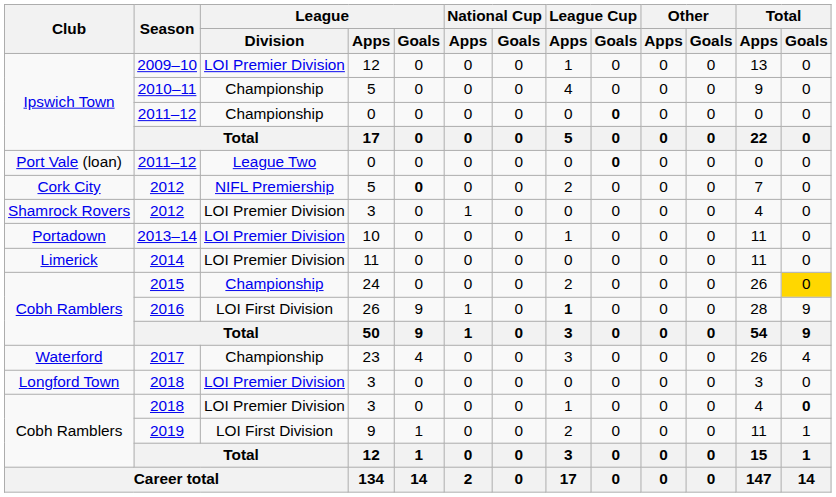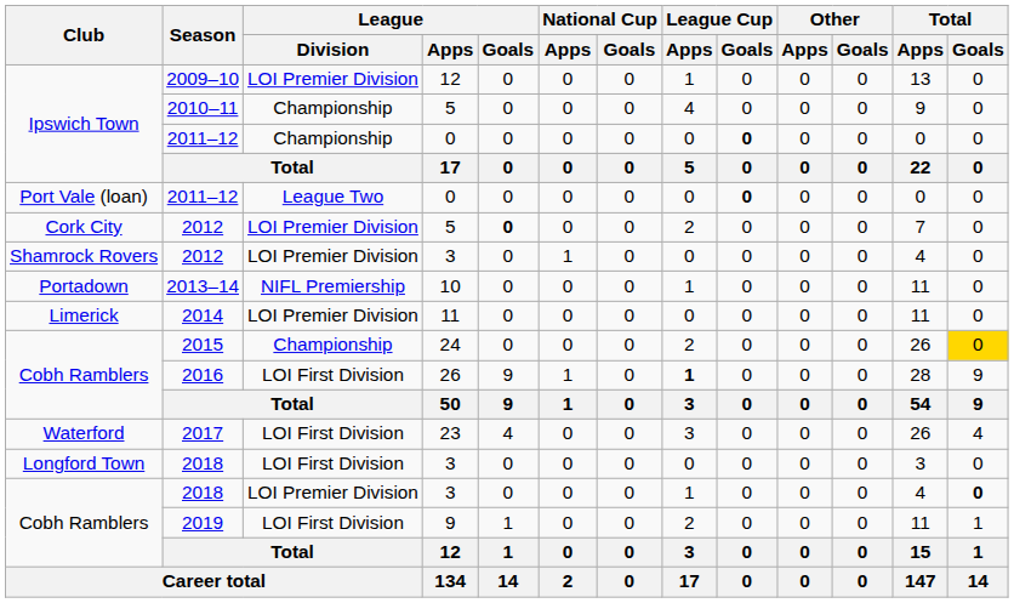 <table class="wikitable" style="text-align:center">
 <tr>
 <th rowspan=2>Club</th>
 <th rowspan=2>Season</th>
 <th colspan="3">League</th>
 <th colspan=2>National Cup</th>
 <th colspan=2>League Cup</th>
 <th colspan=2>Other</th>
 <th colspan=2>Total</th>
 </tr>
 <tr>
 <th>Division</th>
 <th>Apps</th>
 <th>Goals</th>
 <th>Apps</th>
 <th>Goals</th>
 <th>Apps</th>
 <th>Goals</th>
 <th>Apps</th>
 <th>Goals</th>
 <th>Apps</th>
 <th>Goals</th>
 </tr>
 <tr>
 <td rowspan=4><a href='#'>Ipswich Town</a></td>
 <td><a href='#'>2009–10</a></td>
 <td><a href='#'>LOI Premier Division</a></td>
 <td>12</td>
 <td>0</td>
 <td>0</td>
 <td>0</td>
 <td>1</td>
 <td>0</td>
 <td>0</td>
 <td>0</td>
 <td>13</td>
 <td>0</td>
 </tr>
 <tr>
 <td><a href='#'>2010–11</a></td>
 <td>Championship</td>
 <td>5</td>
 <td>0</td>
 <td>0</td>
 <td>0</td>
 <td>4</td>
 <td>0</td>
 <td>0</td>
 <td>0</td>
 <td>9</td>
 <td>0</td>
 </tr>
 <tr>
 <td><a href='#'>2011–12</a></td>
 <td>Championship</td>
 <td>0</td>
 <td>0</td>
 <td>0</td>
 <td>0</td>
 <td>0</td>
 <td><strong>0</strong></td>
 <td>0</td>
 <td>0</td>
 <td>0</td>
 <td>0</td>
 </tr>
 <tr>
 <th colspan=2>Total</th>
 <th>17</th>
 <th>0</th>
 <th>0</th>
 <th>0</th>
 <th>5</th>
 <th>0</th>
 <th>0</th>
 <th>0</th>
 <th>22</th>
 <th>0</th>
 </tr>
 <tr>
 <td><a href='#'>Port Vale</a> (loan)</td>
 <td><a href='#'>2011–12</a></td>
 <td><a href='#'>League Two</a></td>
 <td>0</td>
 <td>0</td>
 <td>0</td>
 <td>0</td>
 <td>0</td>
 <td><strong>0</strong></td>
 <td>0</td>
 <td>0</td>
 <td>0</td>
 <td>0</td>
 </tr>
 <tr>
 <td><a href='#'>Cork City</a></td>
 <td><a href='#'>2012</a></td>
-<td><a href='#'>NIFL Premiership</a></td>
+<td><a href='#'>LOI Premier Division</a></td>
 <td>5</td>
 <td><strong>0</strong></td>
 <td>0</td>
 <td>0</td>
 <td>2</td>
 <td>0</td>
 <td>0</td>
 <td>0</td>
 <td>7</td>
 <td>0</td>
 </tr>
 <tr>
 <td><a href='#'>Shamrock Rovers</a></td>
 <td><a href='#'>2012</a></td>
 <td>LOI Premier Division</td>
 <td>3</td>
 <td>0</td>
 <td>1</td>
 <td>0</td>
 <td>0</td>
 <td>0</td>
 <td>0</td>
 <td>0</td>
 <td>4</td>
 <td>0</td>
 </tr>
 <tr>
 <td><a href='#'>Portadown</a></td>
 <td><a href='#'>2013–14</a></td>
-<td><a href='#'>LOI Premier Division</a></td>
+<td><a href='#'>NIFL Premiership</a></td>
 <td>10</td>
 <td>0</td>
 <td>0</td>
 <td>0</td>
 <td>1</td>
 <td>0</td>
 <td>0</td>
 <td>0</td>
 <td>11</td>
 <td>0</td>
 </tr>
 <tr>
 <td><a href='#'>Limerick</a></td>
 <td><a href='#'>2014</a></td>
 <td>LOI Premier Division</td>
 <td>11</td>
 <td>0</td>
 <td>0</td>
 <td>0</td>
 <td>0</td>
 <td>0</td>
 <td>0</td>
 <td>0</td>
 <td>11</td>
 <td>0</td>
 </tr>
 <tr>
 <td rowspan=3><a href='#'>Cobh Ramblers</a></td>
 <td><a href='#'>2015</a></td>
 <td><a href='#'>Championship</a></td>
 <td>24</td>
 <td>0</td>
 <td>0</td>
 <td>0</td>
 <td>2</td>
 <td>0</td>
 <td>0</td>
 <td>0</td>
 <td>26</td>
 <td style="background: gold;">0</td>
 </tr>
 <tr>
 <td><a href='#'>2016</a></td>
 <td>LOI First Division</td>
 <td>26</td>
 <td>9</td>
 <td>1</td>
 <td>0</td>
 <td><strong>1</strong></td>
 <td>0</td>
 <td>0</td>
 <td>0</td>
 <td>28</td>
 <td>9</td>
 </tr>
 <tr>
 <th colspan=2>Total</th>
 <th>50</th>
 <th>9</th>
 <th>1</th>
 <th>0</th>
 <th>3</th>
 <th>0</th>
 <th>0</th>
 <th>0</th>
 <th>54</th>
 <th>9</th>
 </tr>
 <tr>
 <td><a href='#'>Waterford</a></td>
 <td><a href='#'>2017</a></td>
-<td>Championship</td>
+<td>LOI First Division</td>
 <td>23</td>
 <td>4</td>
 <td>0</td>
 <td>0</td>
 <td>3</td>
 <td>0</td>
 <td>0</td>
 <td>0</td>
 <td>26</td>
 <td>4</td>
 </tr>
 <tr>
 <td><a href='#'>Longford Town</a></td>
 <td><a href='#'>2018</a></td>
-<td><a href='#'>LOI Premier Division</a></td>
+<td>LOI First Division</td>
 <td>3</td>
 <td>0</td>
 <td>0</td>
 <td>0</td>
 <td>0</td>
 <td>0</td>
 <td>0</td>
 <td>0</td>
 <td>3</td>
 <td>0</td>
 </tr>
 <tr>
 <td rowspan=3>Cobh Ramblers</td>
 <td><a href='#'>2018</a></td>
 <td>LOI Premier Division</td>
 <td>3</td>
 <td>0</td>
 <td>0</td>
 <td>0</td>
 <td>1</td>
 <td>0</td>
 <td>0</td>
 <td>0</td>
 <td>4</td>
 <td><strong>0</strong></td>
 </tr>
 <tr>
 <td><a href='#'>2019</a></td>
 <td>LOI First Division</td>
 <td>9</td>
 <td>1</td>
 <td>0</td>
 <td>0</td>
 <td>2</td>
 <td>0</td>
 <td>0</td>
 <td>0</td>
 <td>11</td>
 <td>1</td>
 </tr>
 <tr>
 <th colspan=2>Total</th>
 <th>12</th>
 <th>1</th>
 <th>0</th>
 <th>0</th>
 <th>3</th>
 <th>0</th>
 <th>0</th>
 <th>0</th>
 <th>15</th>
 <th>1</th>
 </tr>
 <tr>
 <th colspan=3>Career total</th>
 <th>134</th>
 <th>14</th>
 <th>2</th>
 <th>0</th>
 <th>17</th>
 <th>0</th>
 <th>0</th>
 <th>0</th>
 <th>147</th>
 <th>14</th>
 </tr>
 </table>
